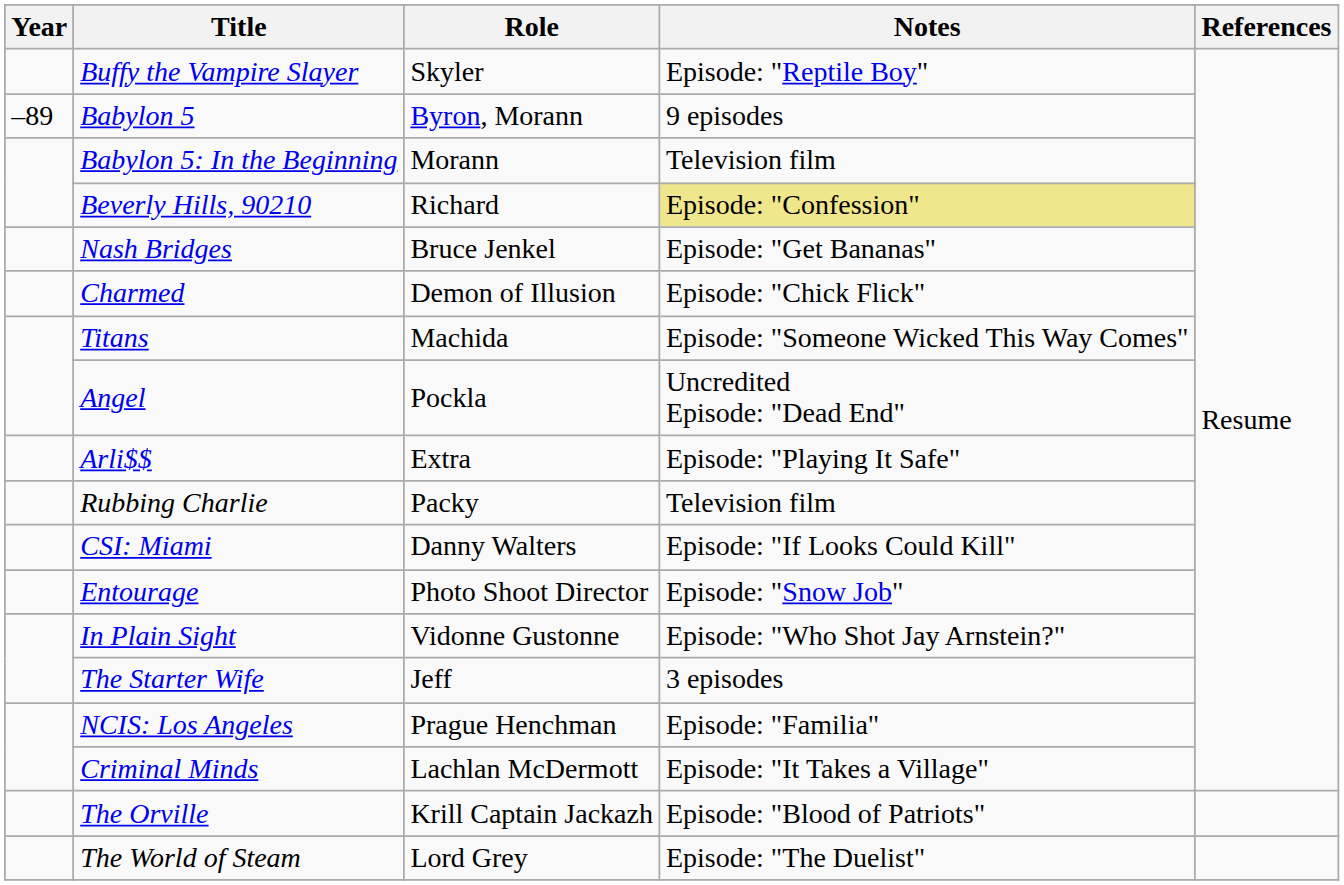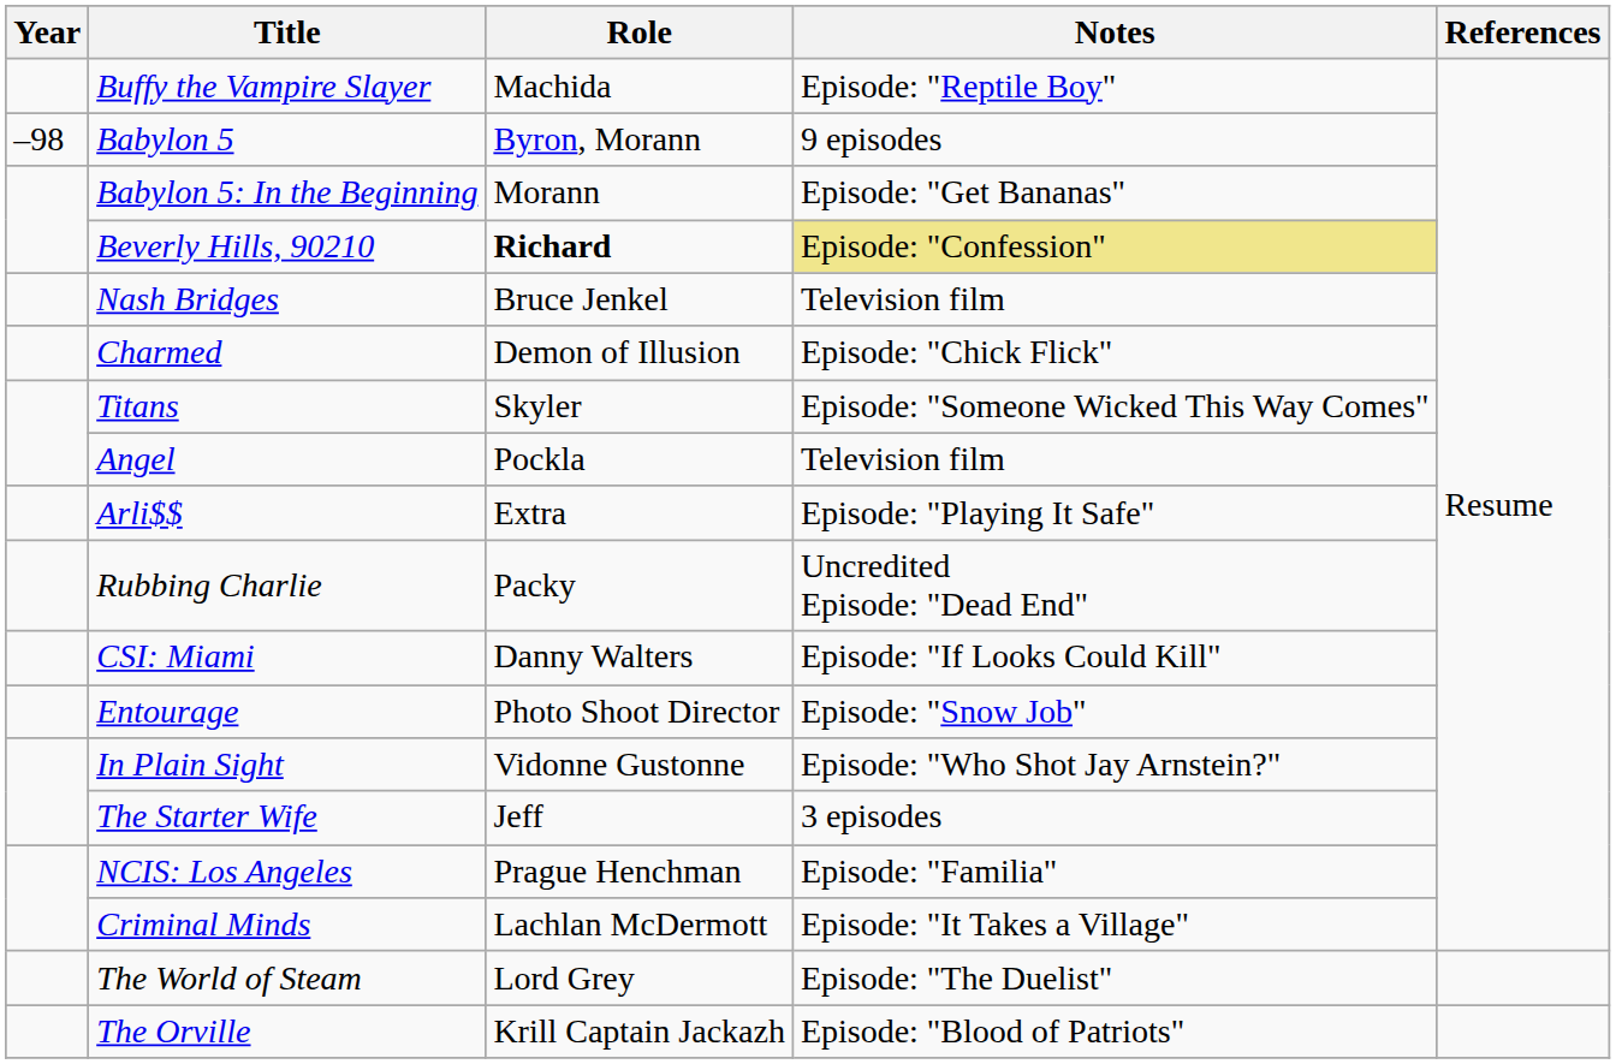 <table class="wikitable sortable">
 <tr>
 <th>Year</th>
 <th>Title</th>
 <th>Role</th>
 <th>Notes</th>
 <th>References</th>
 </tr>
 <tr>
 <td></td>
 <td><em><a href='#'>Buffy the Vampire Slayer</a></em></td>
-<td>Skyler</td>
+<td>Machida</td>
 <td>Episode: "<a href='#'>Reptile Boy</a>"</td>
 <td rowspan="16">Resume</td>
 </tr>
 <tr>
-<td>–89</td>
+<td>–98</td>
 <td><em><a href='#'>Babylon 5</a></em></td>
 <td><a href='#'>Byron</a>, Morann</td>
 <td>9 episodes</td>
 </tr>
 <tr>
 <td rowspan="2"></td>
 <td><em><a href='#'>Babylon 5: In the Beginning</a></em></td>
 <td>Morann</td>
-<td>Television film</td>
+<td>Episode: "Get Bananas"</td>
 </tr>
 <tr>
 <td><em><a href='#'>Beverly Hills, 90210</a></em></td>
-<td>Richard</td>
+<td><strong>Richard</strong></td>
 <td style="background: khaki;">Episode: "Confession"</td>
 </tr>
 <tr>
 <td></td>
 <td><em><a href='#'>Nash Bridges</a></em></td>
 <td>Bruce Jenkel</td>
-<td>Episode: "Get Bananas"</td>
+<td>Television film</td>
 </tr>
 <tr>
 <td></td>
 <td><em><a href='#'>Charmed</a></em></td>
 <td>Demon of Illusion</td>
 <td>Episode: "Chick Flick"</td>
 </tr>
 <tr>
 <td rowspan="2"></td>
 <td><em><a href='#'>Titans</a></em></td>
-<td>Machida</td>
+<td>Skyler</td>
 <td>Episode: "Someone Wicked This Way Comes"</td>
 </tr>
 <tr>
 <td><em><a href='#'>Angel</a></em></td>
 <td>Pockla</td>
-<td>Uncredited<br>Episode: "Dead End"</td>
+<td>Television film</td>
 </tr>
 <tr>
 <td></td>
 <td><em><a href='#'>Arli$$</a></em></td>
 <td>Extra</td>
 <td>Episode: "Playing It Safe"</td>
 </tr>
 <tr>
 <td></td>
 <td><em>Rubbing Charlie</em></td>
 <td>Packy</td>
-<td>Television film</td>
+<td>Uncredited<br>Episode: "Dead End"</td>
 </tr>
 <tr>
 <td></td>
 <td><em><a href='#'>CSI: Miami</a></em></td>
 <td>Danny Walters</td>
 <td>Episode: "If Looks Could Kill"</td>
 </tr>
 <tr>
 <td></td>
 <td><em><a href='#'>Entourage</a></em></td>
 <td>Photo Shoot Director</td>
 <td>Episode: "<a href='#'>Snow Job</a>"</td>
 </tr>
 <tr>
 <td rowspan="2"></td>
 <td><em><a href='#'>In Plain Sight</a></em></td>
 <td>Vidonne Gustonne</td>
 <td>Episode: "Who Shot Jay Arnstein?"</td>
 </tr>
 <tr>
 <td><em><a href='#'>The Starter Wife</a></em></td>
 <td>Jeff</td>
 <td>3 episodes</td>
 </tr>
 <tr>
 <td rowspan="2"></td>
 <td><em><a href='#'>NCIS: Los Angeles</a></em></td>
 <td>Prague Henchman</td>
 <td>Episode: "Familia"</td>
 </tr>
 <tr>
 <td><em><a href='#'>Criminal Minds</a></em></td>
 <td>Lachlan McDermott</td>
 <td>Episode: "It Takes a Village"</td>
 </tr>
 <tr>
 <td></td>
+<td><em>The World of Steam</em></td>
+<td>Lord Grey</td>
+<td>Episode: "The Duelist"</td>
+<td></td>
+</tr>
+<tr>
+<td></td>
 <td><em><a href='#'>The Orville</a></em></td>
 <td>Krill Captain Jackazh</td>
 <td>Episode: "Blood of Patriots"</td>
 <td></td>
 </tr>
-<tr>
-<td></td>
-<td><em>The World of Steam</em></td>
-<td>Lord Grey</td>
-<td>Episode: "The Duelist"</td>
-<td></td>
-</tr>
 </table>
